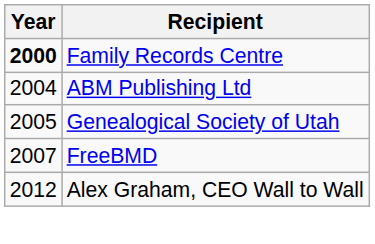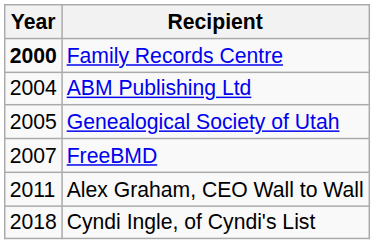 <table class="wikitable" style="font-size: 90%; text-align: left; ">
 <tr>
 <th>Year</th>
 <th>Recipient</th>
 </tr>
 <tr>
 <td><strong>2000</strong></td>
 <td><a href='#'>Family Records Centre</a></td>
 </tr>
 <tr>
 <td>2004</td>
 <td><a href='#'>ABM Publishing Ltd</a></td>
 </tr>
 <tr>
 <td>2005</td>
 <td><a href='#'>Genealogical Society of Utah</a></td>
 </tr>
 <tr>
 <td>2007</td>
 <td><a href='#'>FreeBMD</a></td>
 </tr>
 <tr>
-<td>2012</td>
+<td>2011</td>
 <td>Alex Graham, CEO Wall to Wall </td>
 </tr>
+<tr>
+<td>2018</td>
+<td>Cyndi Ingle, of Cyndi's List</td>
+</tr>
 </table>
